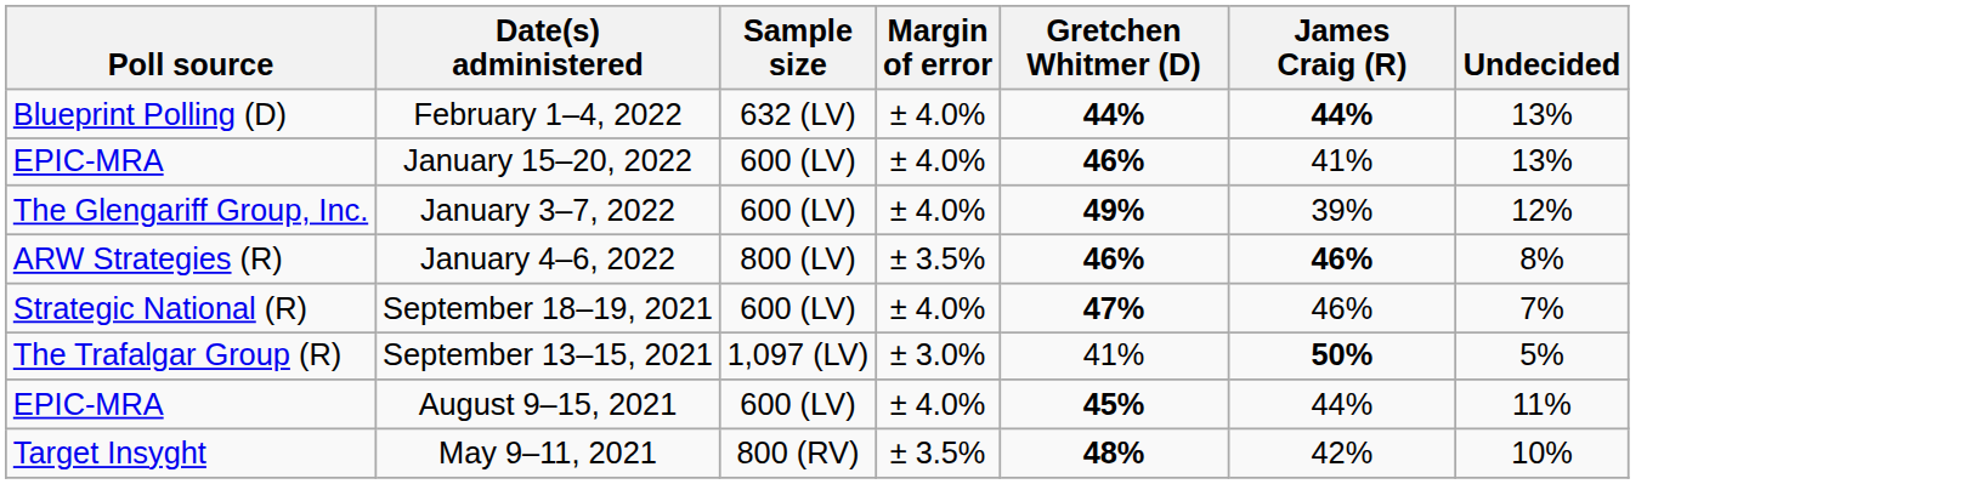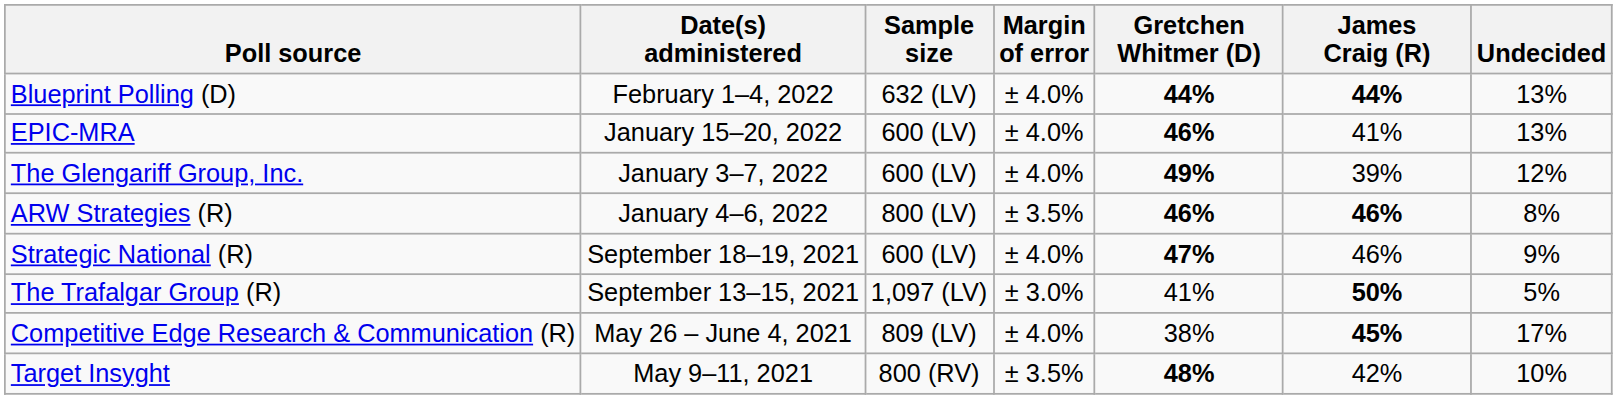 <table class="wikitable" style="font-size:90%;text-align:center;">
 <tr valign=bottom>
 <th>Poll source</th>
 <th>Date(s)<br>administered</th>
 <th>Sample<br>size</th>
 <th>Margin<br>of error</th>
 <th style="width:100px;">Gretchen<br>Whitmer (D)</th>
 <th style="width:100px;">James<br>Craig (R)</th>
 <th>Undecided</th>
 </tr>
 <tr>
 <td style="text-align:left;"><a href='#'>Blueprint Polling</a> (D)</td>
 <td>February 1–4, 2022</td>
 <td>632 (LV)</td>
 <td>± 4.0%</td>
 <td><strong>44%</strong></td>
 <td><strong>44%</strong></td>
 <td>13%</td>
 </tr>
 <tr>
 <td style="text-align:left;"><a href='#'>EPIC-MRA</a></td>
 <td>January 15–20, 2022</td>
 <td>600 (LV)</td>
 <td>± 4.0%</td>
 <td><strong>46%</strong></td>
 <td>41%</td>
 <td>13%</td>
 </tr>
 <tr>
 <td style="text-align:left;"><a href='#'>The Glengariff Group, Inc.</a></td>
 <td>January 3–7, 2022</td>
 <td>600 (LV)</td>
 <td>± 4.0%</td>
 <td><strong>49%</strong></td>
 <td>39%</td>
 <td>12%</td>
 </tr>
 <tr>
 <td style="text-align:left;"><a href='#'>ARW Strategies</a> (R)</td>
 <td>January 4–6, 2022</td>
 <td>800 (LV)</td>
 <td>± 3.5%</td>
 <td><strong>46%</strong></td>
 <td><strong>46%</strong></td>
 <td>8%</td>
 </tr>
 <tr>
 <td style="text-align:left;"><a href='#'>Strategic National</a> (R)</td>
 <td>September 18–19, 2021</td>
 <td>600 (LV)</td>
 <td>± 4.0%</td>
 <td><strong>47%</strong></td>
 <td>46%</td>
-<td>7%</td>
+<td>9%</td>
 </tr>
 <tr>
 <td style="text-align:left;"><a href='#'>The Trafalgar Group</a> (R)</td>
 <td>September 13–15, 2021</td>
 <td>1,097 (LV)</td>
 <td>± 3.0%</td>
 <td>41%</td>
 <td><strong>50%</strong></td>
 <td>5%</td>
 </tr>
 <tr>
-<td style="text-align:left;"><a href='#'>EPIC-MRA</a></td>
-<td>August 9–15, 2021</td>
-<td>600 (LV)</td>
+<td style="text-align:left;"><a href='#'>Competitive Edge Research & Communication</a> (R)</td>
+<td>May 26 – June 4, 2021</td>
+<td>809 (LV)</td>
 <td>± 4.0%</td>
+<td>38%</td>
 <td><strong>45%</strong></td>
-<td>44%</td>
-<td>11%</td>
+<td>17%</td>
 </tr>
 <tr>
 <td style="text-align:left;"><a href='#'>Target Insyght</a></td>
 <td>May 9–11, 2021</td>
 <td>800 (RV)</td>
 <td>± 3.5%</td>
 <td><strong>48%</strong></td>
 <td>42%</td>
 <td>10%</td>
 </tr>
 </table>
